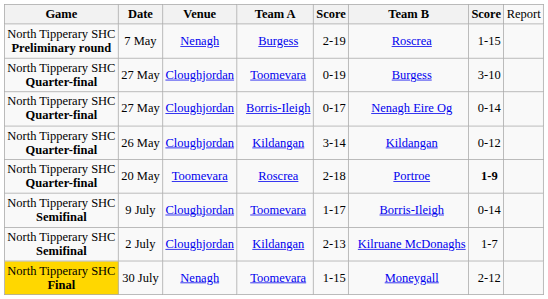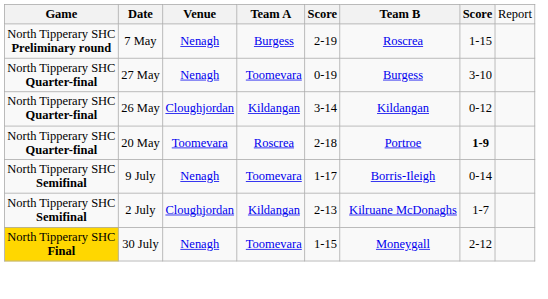 <table class="wikitable">
 <tr>
 <th>Game</th>
 <th>Date</th>
 <th>Venue</th>
 <th>Team A</th>
 <th>Score</th>
 <th>Team B</th>
 <th>Score</th>
 <td>Report</td>
 </tr>
 <tr align="center">
 <td>North Tipperary SHC<br><strong>Preliminary round</strong></td>
 <td>7 May</td>
 <td><a href='#'>Nenagh</a></td>
 <td>  <a href='#'>Burgess</a></td>
 <td>  2-19</td>
 <td>  <a href='#'>Roscrea</a></td>
 <td>  1-15</td>
 <td></td>
 </tr>
 <tr align="center">
 <td>North Tipperary SHC<br><strong>Quarter-final</strong></td>
 <td>27 May</td>
-<td><a href='#'>Cloughjordan</a></td>
+<td><a href='#'>Nenagh</a></td>
 <td>  <a href='#'>Toomevara</a></td>
 <td>  0-19</td>
 <td>  <a href='#'>Burgess</a></td>
 <td>  3-10</td>
-<td></td>
-</tr>
-<tr align="center">
-<td>North Tipperary SHC<br><strong>Quarter-final</strong></td>
-<td>27 May</td>
-<td><a href='#'>Cloughjordan</a></td>
-<td>  <a href='#'>Borris-Ileigh</a></td>
-<td>  0-17</td>
-<td>  <a href='#'>Nenagh Eire Og</a></td>
-<td>  0-14</td>
 <td></td>
 </tr>
 <tr align="center">
 <td>North Tipperary SHC<br><strong>Quarter-final</strong></td>
 <td>26 May</td>
 <td><a href='#'>Cloughjordan</a></td>
 <td>  <a href='#'>Kildangan</a></td>
 <td>  3-14</td>
 <td>  <a href='#'>Kildangan</a></td>
 <td>  0-12</td>
 <td></td>
 </tr>
 <tr align="center">
 <td>North Tipperary SHC<br><strong>Quarter-final</strong></td>
 <td>20 May</td>
 <td><a href='#'>Toomevara</a></td>
 <td>  <a href='#'>Roscrea</a></td>
 <td>  2-18</td>
 <td>  <a href='#'>Portroe</a></td>
 <td><strong>  1-9</strong></td>
 <td> </td>
 </tr>
 <tr align="center">
 <td>North Tipperary SHC<br><strong>Semifinal</strong></td>
 <td>9 July</td>
-<td><a href='#'>Cloughjordan</a></td>
+<td><a href='#'>Nenagh</a></td>
 <td>  <a href='#'>Toomevara</a></td>
 <td>  1-17</td>
 <td>  <a href='#'>Borris-Ileigh</a></td>
 <td>  0-14</td>
 <td> </td>
 </tr>
 <tr align="center">
 <td>North Tipperary SHC<br><strong>Semifinal</strong></td>
 <td>2 July</td>
 <td><a href='#'>Cloughjordan</a></td>
 <td>  <a href='#'>Kildangan</a></td>
 <td>  2-13</td>
 <td>  <a href='#'>Kilruane McDonaghs</a></td>
 <td>  1-7</td>
 <td></td>
 </tr>
 <tr align="center">
 <td style="background: gold;">North Tipperary SHC<br><strong>Final</strong></td>
 <td>30 July</td>
 <td><a href='#'>Nenagh</a></td>
 <td>  <a href='#'>Toomevara</a></td>
 <td>  1-15</td>
 <td>  <a href='#'>Moneygall</a></td>
 <td>  2-12</td>
 <td></td>
 </tr>
 </table>
